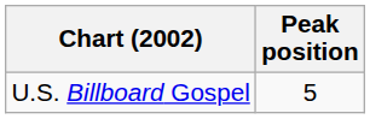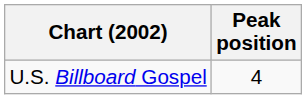 <table class="wikitable">
 <tr>
 <th>Chart (2002)</th>
 <th>Peak<br>position</th>
 </tr>
 <tr>
 <td>U.S. <a href='#'><em>Billboard</em> Gospel</a></td>
-<td align="center">5</td>
+<td align="center">4</td>
 </tr>
 </table>
